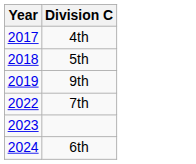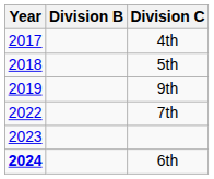 <table class="wikitable" style="text-align:center">
 <tr>
 <th>Year</th>
+<th>Division B</th>
 <th>Division C</th>
 </tr>
 <tr>
 <td><a href='#'>2017</a></td>
+<td></td>
 <td>4th</td>
 </tr>
 <tr>
 <td><a href='#'>2018</a></td>
+<td></td>
 <td>5th</td>
 </tr>
 <tr>
 <td><a href='#'>2019</a></td>
+<td></td>
 <td>9th</td>
 </tr>
 <tr>
 <td><a href='#'>2022</a></td>
+<td></td>
 <td>7th</td>
 </tr>
 <tr>
 <td><a href='#'>2023</a></td>
 <td></td>
+<td></td>
 </tr>
 <tr>
-<td><a href='#'>2024</a></td>
+<td><strong><a href='#'>2024</a></strong></td>
+<td></td>
 <td>6th</td>
 </tr>
 </table>
